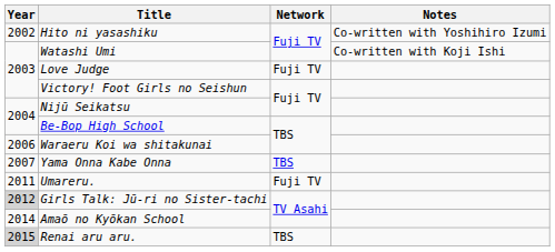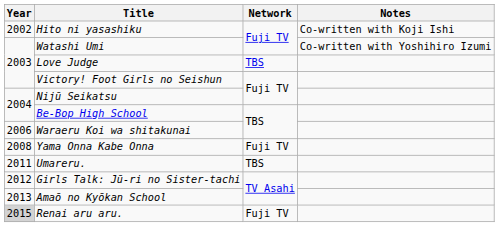 <table class="wikitable">
 <tr>
 <th>Year</th>
 <th>Title</th>
 <th>Network</th>
 <th>Notes</th>
 </tr>
 <tr>
 <td>2002</td>
 <td><em>Hito ni yasashiku</em></td>
 <td rowspan="2"><a href='#'>Fuji TV</a></td>
-<td>Co-written with Yoshihiro Izumi</td>
+<td>Co-written with Koji Ishi</td>
 </tr>
 <tr>
 <td rowspan="3">2003</td>
 <td><em>Watashi Umi</em></td>
-<td>Co-written with Koji Ishi</td>
+<td>Co-written with Yoshihiro Izumi</td>
 </tr>
 <tr>
 <td><em>Love Judge</em></td>
-<td>Fuji TV</td>
+<td><a href='#'>TBS</a></td>
 <td></td>
 </tr>
 <tr>
 <td><em>Victory! Foot Girls no Seishun</em></td>
 <td rowspan="2">Fuji TV</td>
 <td></td>
 </tr>
 <tr>
 <td rowspan="2">2004</td>
 <td><em>Nijū Seikatsu</em></td>
 <td></td>
 </tr>
 <tr>
 <td><em><a href='#'>Be-Bop High School</a></em></td>
 <td rowspan="2">TBS</td>
 <td></td>
 </tr>
 <tr>
 <td>2006</td>
 <td><em>Waraeru Koi wa shitakunai</em></td>
 <td></td>
 </tr>
 <tr>
-<td>2007</td>
+<td>2008</td>
 <td><em>Yama Onna Kabe Onna</em></td>
-<td><a href='#'>TBS</a></td>
+<td>Fuji TV</td>
 <td></td>
 </tr>
 <tr>
 <td>2011</td>
 <td><em>Umareru.</em></td>
-<td>Fuji TV</td>
+<td>TBS</td>
 <td></td>
 </tr>
 <tr>
-<td style="background: lightgrey;">2012</td>
+<td>2012</td>
 <td><em>Girls Talk: Jū-ri no Sister-tachi</em></td>
 <td rowspan="2"><a href='#'>TV Asahi</a></td>
 <td></td>
 </tr>
 <tr>
-<td>2014</td>
+<td>2013</td>
 <td><em>Amaō no Kyōkan School</em></td>
 <td></td>
 </tr>
 <tr>
 <td style="background: lightgrey;">2015</td>
 <td><em>Renai aru aru.</em></td>
-<td>TBS</td>
+<td>Fuji TV</td>
 <td></td>
 </tr>
 </table>
